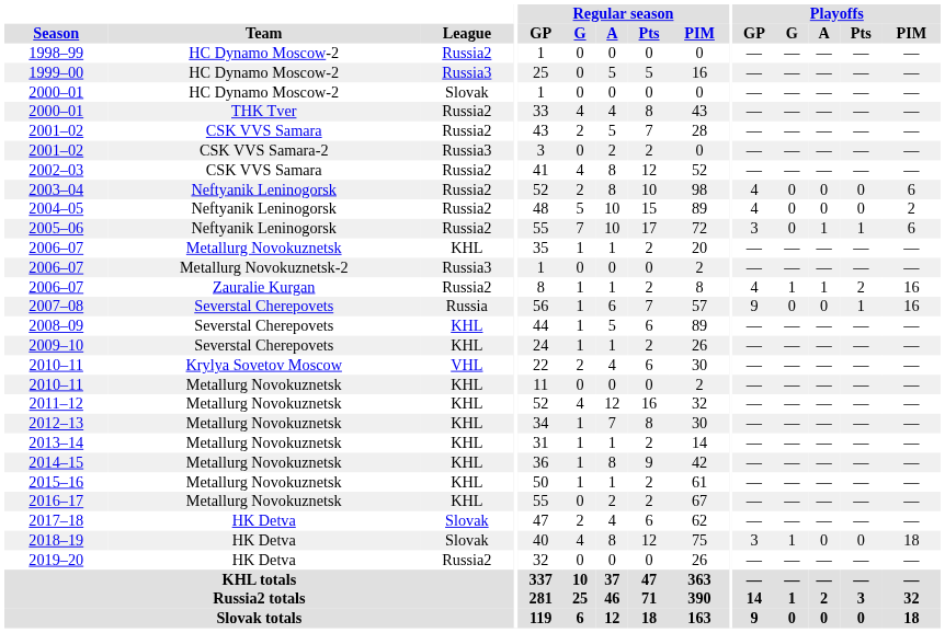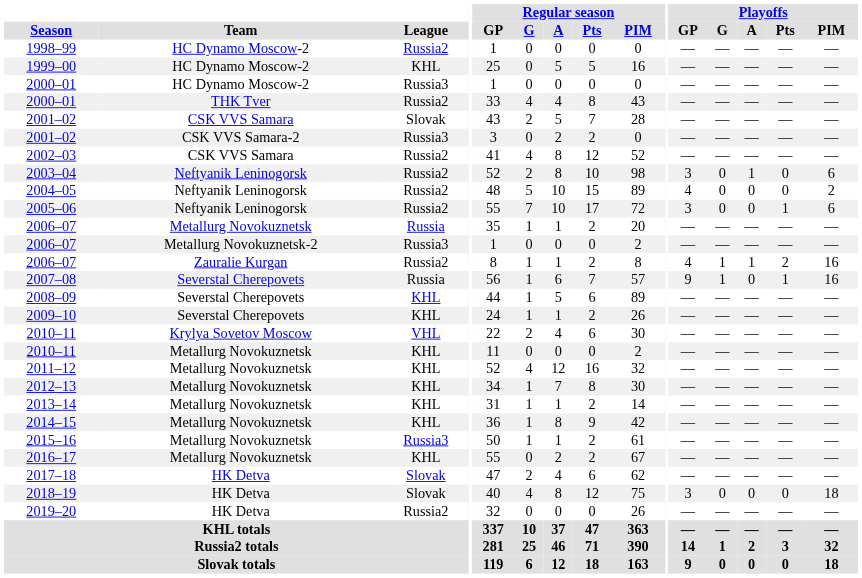 <table border="0" cellpadding="1" cellspacing="0" style="text-align:center; width:60em">
 <tr bgcolor="#e0e0e0">
 <th colspan="3" bgcolor="#ffffff"></th>
 <th rowspan="99" bgcolor="#ffffff"></th>
 <th colspan="5"><a href='#'>Regular season</a></th>
 <th rowspan="99" bgcolor="#ffffff"></th>
 <th colspan="5"><a href='#'>Playoffs</a></th>
 </tr>
 <tr bgcolor="#e0e0e0">
 <th><a href='#'>Season</a></th>
 <th>Team</th>
 <th>League</th>
 <th>GP</th>
 <th><a href='#'>G</a></th>
 <th><a href='#'>A</a></th>
 <th><a href='#'>Pts</a></th>
 <th><a href='#'>PIM</a></th>
 <th>GP</th>
 <th>G</th>
 <th>A</th>
 <th>Pts</th>
 <th>PIM</th>
 </tr>
 <tr>
 <td><a href='#'>1998–99</a></td>
 <td><a href='#'>HC Dynamo Moscow</a>-2</td>
 <td><a href='#'>Russia2</a></td>
 <td>1</td>
 <td>0</td>
 <td>0</td>
 <td>0</td>
 <td>0</td>
 <td>—</td>
 <td>—</td>
 <td>—</td>
 <td>—</td>
 <td>—</td>
 </tr>
 <tr bgcolor="#f0f0f0">
 <td><a href='#'>1999–00</a></td>
 <td>HC Dynamo Moscow-2</td>
-<td><a href='#'>Russia3</a></td>
+<td>KHL</td>
 <td>25</td>
 <td>0</td>
 <td>5</td>
 <td>5</td>
 <td>16</td>
 <td>—</td>
 <td>—</td>
 <td>—</td>
 <td>—</td>
 <td>—</td>
 </tr>
 <tr>
 <td><a href='#'>2000–01</a></td>
 <td>HC Dynamo Moscow-2</td>
-<td>Slovak</td>
+<td>Russia3</td>
 <td>1</td>
 <td>0</td>
 <td>0</td>
 <td>0</td>
 <td>0</td>
 <td>—</td>
 <td>—</td>
 <td>—</td>
 <td>—</td>
 <td>—</td>
 </tr>
 <tr bgcolor="#f0f0f0">
 <td><a href='#'>2000–01</a></td>
 <td><a href='#'>THK Tver</a></td>
 <td>Russia2</td>
 <td>33</td>
 <td>4</td>
 <td>4</td>
 <td>8</td>
 <td>43</td>
 <td>—</td>
 <td>—</td>
 <td>—</td>
 <td>—</td>
 <td>—</td>
 </tr>
 <tr>
 <td><a href='#'>2001–02</a></td>
 <td><a href='#'>CSK VVS Samara</a></td>
-<td>Russia2</td>
+<td>Slovak</td>
 <td>43</td>
 <td>2</td>
 <td>5</td>
 <td>7</td>
 <td>28</td>
 <td>—</td>
 <td>—</td>
 <td>—</td>
 <td>—</td>
 <td>—</td>
 </tr>
 <tr bgcolor="#f0f0f0">
 <td><a href='#'>2001–02</a></td>
 <td>CSK VVS Samara-2</td>
 <td>Russia3</td>
 <td>3</td>
 <td>0</td>
 <td>2</td>
 <td>2</td>
 <td>0</td>
 <td>—</td>
 <td>—</td>
 <td>—</td>
 <td>—</td>
 <td>—</td>
 </tr>
 <tr>
 <td><a href='#'>2002–03</a></td>
 <td>CSK VVS Samara</td>
 <td>Russia2</td>
 <td>41</td>
 <td>4</td>
 <td>8</td>
 <td>12</td>
 <td>52</td>
 <td>—</td>
 <td>—</td>
 <td>—</td>
 <td>—</td>
 <td>—</td>
 </tr>
 <tr bgcolor="#f0f0f0">
 <td><a href='#'>2003–04</a></td>
 <td><a href='#'>Neftyanik Leninogorsk</a></td>
 <td>Russia2</td>
 <td>52</td>
 <td>2</td>
 <td>8</td>
 <td>10</td>
 <td>98</td>
-<td>4</td>
+<td>3</td>
 <td>0</td>
-<td>0</td>
+<td>1</td>
 <td>0</td>
 <td>6</td>
 </tr>
 <tr>
 <td><a href='#'>2004–05</a></td>
 <td>Neftyanik Leninogorsk</td>
 <td>Russia2</td>
 <td>48</td>
 <td>5</td>
 <td>10</td>
 <td>15</td>
 <td>89</td>
 <td>4</td>
 <td>0</td>
 <td>0</td>
 <td>0</td>
 <td>2</td>
 </tr>
 <tr bgcolor="#f0f0f0">
 <td><a href='#'>2005–06</a></td>
 <td>Neftyanik Leninogorsk</td>
 <td>Russia2</td>
 <td>55</td>
 <td>7</td>
 <td>10</td>
 <td>17</td>
 <td>72</td>
 <td>3</td>
 <td>0</td>
-<td>1</td>
+<td>0</td>
 <td>1</td>
 <td>6</td>
 </tr>
 <tr>
 <td><a href='#'>2006–07</a></td>
 <td><a href='#'>Metallurg Novokuznetsk</a></td>
-<td>KHL</td>
+<td><a href='#'>Russia</a></td>
 <td>35</td>
 <td>1</td>
 <td>1</td>
 <td>2</td>
 <td>20</td>
 <td>—</td>
 <td>—</td>
 <td>—</td>
 <td>—</td>
 <td>—</td>
 </tr>
 <tr bgcolor="#f0f0f0">
 <td><a href='#'>2006–07</a></td>
 <td>Metallurg Novokuznetsk-2</td>
 <td>Russia3</td>
 <td>1</td>
 <td>0</td>
 <td>0</td>
 <td>0</td>
 <td>2</td>
 <td>—</td>
 <td>—</td>
 <td>—</td>
 <td>—</td>
 <td>—</td>
 </tr>
 <tr>
 <td><a href='#'>2006–07</a></td>
 <td><a href='#'>Zauralie Kurgan</a></td>
 <td>Russia2</td>
 <td>8</td>
 <td>1</td>
 <td>1</td>
 <td>2</td>
 <td>8</td>
 <td>4</td>
 <td>1</td>
 <td>1</td>
 <td>2</td>
 <td>16</td>
 </tr>
 <tr bgcolor="#f0f0f0">
 <td><a href='#'>2007–08</a></td>
 <td><a href='#'>Severstal Cherepovets</a></td>
 <td>Russia</td>
 <td>56</td>
 <td>1</td>
 <td>6</td>
 <td>7</td>
 <td>57</td>
 <td>9</td>
-<td>0</td>
+<td>1</td>
 <td>0</td>
 <td>1</td>
 <td>16</td>
 </tr>
 <tr>
 <td><a href='#'>2008–09</a></td>
 <td>Severstal Cherepovets</td>
 <td><a href='#'>KHL</a></td>
 <td>44</td>
 <td>1</td>
 <td>5</td>
 <td>6</td>
 <td>89</td>
 <td>—</td>
 <td>—</td>
 <td>—</td>
 <td>—</td>
 <td>—</td>
 </tr>
 <tr bgcolor="#f0f0f0">
 <td><a href='#'>2009–10</a></td>
 <td>Severstal Cherepovets</td>
 <td>KHL</td>
 <td>24</td>
 <td>1</td>
 <td>1</td>
 <td>2</td>
 <td>26</td>
 <td>—</td>
 <td>—</td>
 <td>—</td>
 <td>—</td>
 <td>—</td>
 </tr>
 <tr>
 <td><a href='#'>2010–11</a></td>
 <td><a href='#'>Krylya Sovetov Moscow</a></td>
 <td><a href='#'>VHL</a></td>
 <td>22</td>
 <td>2</td>
 <td>4</td>
 <td>6</td>
 <td>30</td>
 <td>—</td>
 <td>—</td>
 <td>—</td>
 <td>—</td>
 <td>—</td>
 </tr>
 <tr bgcolor="#f0f0f0">
 <td><a href='#'>2010–11</a></td>
 <td>Metallurg Novokuznetsk</td>
 <td>KHL</td>
 <td>11</td>
 <td>0</td>
 <td>0</td>
 <td>0</td>
 <td>2</td>
 <td>—</td>
 <td>—</td>
 <td>—</td>
 <td>—</td>
 <td>—</td>
 </tr>
 <tr>
 <td><a href='#'>2011–12</a></td>
 <td>Metallurg Novokuznetsk</td>
 <td>KHL</td>
 <td>52</td>
 <td>4</td>
 <td>12</td>
 <td>16</td>
 <td>32</td>
 <td>—</td>
 <td>—</td>
 <td>—</td>
 <td>—</td>
 <td>—</td>
 </tr>
 <tr bgcolor="#f0f0f0">
 <td><a href='#'>2012–13</a></td>
 <td>Metallurg Novokuznetsk</td>
 <td>KHL</td>
 <td>34</td>
 <td>1</td>
 <td>7</td>
 <td>8</td>
 <td>30</td>
 <td>—</td>
 <td>—</td>
 <td>—</td>
 <td>—</td>
 <td>—</td>
 </tr>
 <tr>
 <td><a href='#'>2013–14</a></td>
 <td>Metallurg Novokuznetsk</td>
 <td>KHL</td>
 <td>31</td>
 <td>1</td>
 <td>1</td>
 <td>2</td>
 <td>14</td>
 <td>—</td>
 <td>—</td>
 <td>—</td>
 <td>—</td>
 <td>—</td>
 </tr>
 <tr bgcolor="#f0f0f0">
 <td><a href='#'>2014–15</a></td>
 <td>Metallurg Novokuznetsk</td>
 <td>KHL</td>
 <td>36</td>
 <td>1</td>
 <td>8</td>
 <td>9</td>
 <td>42</td>
 <td>—</td>
 <td>—</td>
 <td>—</td>
 <td>—</td>
 <td>—</td>
 </tr>
 <tr>
 <td><a href='#'>2015–16</a></td>
 <td>Metallurg Novokuznetsk</td>
-<td>KHL</td>
+<td><a href='#'>Russia3</a></td>
 <td>50</td>
 <td>1</td>
 <td>1</td>
 <td>2</td>
 <td>61</td>
 <td>—</td>
 <td>—</td>
 <td>—</td>
 <td>—</td>
 <td>—</td>
 </tr>
 <tr bgcolor="#f0f0f0">
 <td><a href='#'>2016–17</a></td>
 <td>Metallurg Novokuznetsk</td>
 <td>KHL</td>
 <td>55</td>
 <td>0</td>
 <td>2</td>
 <td>2</td>
 <td>67</td>
 <td>—</td>
 <td>—</td>
 <td>—</td>
 <td>—</td>
 <td>—</td>
 </tr>
 <tr>
 <td><a href='#'>2017–18</a></td>
 <td><a href='#'>HK Detva</a></td>
 <td><a href='#'>Slovak</a></td>
 <td>47</td>
 <td>2</td>
 <td>4</td>
 <td>6</td>
 <td>62</td>
 <td>—</td>
 <td>—</td>
 <td>—</td>
 <td>—</td>
 <td>—</td>
 </tr>
 <tr bgcolor="#f0f0f0">
 <td><a href='#'>2018–19</a></td>
 <td>HK Detva</td>
 <td>Slovak</td>
 <td>40</td>
 <td>4</td>
 <td>8</td>
 <td>12</td>
 <td>75</td>
 <td>3</td>
-<td>1</td>
+<td>0</td>
 <td>0</td>
 <td>0</td>
 <td>18</td>
 </tr>
 <tr>
 <td><a href='#'>2019–20</a></td>
 <td>HK Detva</td>
 <td>Russia2</td>
 <td>32</td>
 <td>0</td>
 <td>0</td>
 <td>0</td>
 <td>26</td>
 <td>—</td>
 <td>—</td>
 <td>—</td>
 <td>—</td>
 <td>—</td>
 </tr>
 <tr>
 </tr>
 <tr ALIGN="center" bgcolor="#e0e0e0">
 <th colspan="3">KHL totals</th>
 <th ALIGN="center">337</th>
 <th ALIGN="center">10</th>
 <th ALIGN="center">37</th>
 <th ALIGN="center">47</th>
 <th ALIGN="center">363</th>
 <th ALIGN="center">—</th>
 <th ALIGN="center">—</th>
 <th ALIGN="center">—</th>
 <th ALIGN="center">—</th>
 <th ALIGN="center">—</th>
 </tr>
 <tr>
 </tr>
 <tr ALIGN="center" bgcolor="#e0e0e0">
 <th colspan="3">Russia2 totals</th>
 <th ALIGN="center">281</th>
 <th ALIGN="center">25</th>
 <th ALIGN="center">46</th>
 <th ALIGN="center">71</th>
 <th ALIGN="center">390</th>
 <th ALIGN="center">14</th>
 <th ALIGN="center">1</th>
 <th ALIGN="center">2</th>
 <th ALIGN="center">3</th>
 <th ALIGN="center">32</th>
 </tr>
 <tr>
 </tr>
 <tr ALIGN="center" bgcolor="#e0e0e0">
 <th colspan="3">Slovak totals</th>
 <th ALIGN="center">119</th>
 <th ALIGN="center">6</th>
 <th ALIGN="center">12</th>
 <th ALIGN="center">18</th>
 <th ALIGN="center">163</th>
 <th ALIGN="center">9</th>
 <th ALIGN="center">0</th>
 <th ALIGN="center">0</th>
 <th ALIGN="center">0</th>
 <th ALIGN="center">18</th>
 </tr>
 </table>
